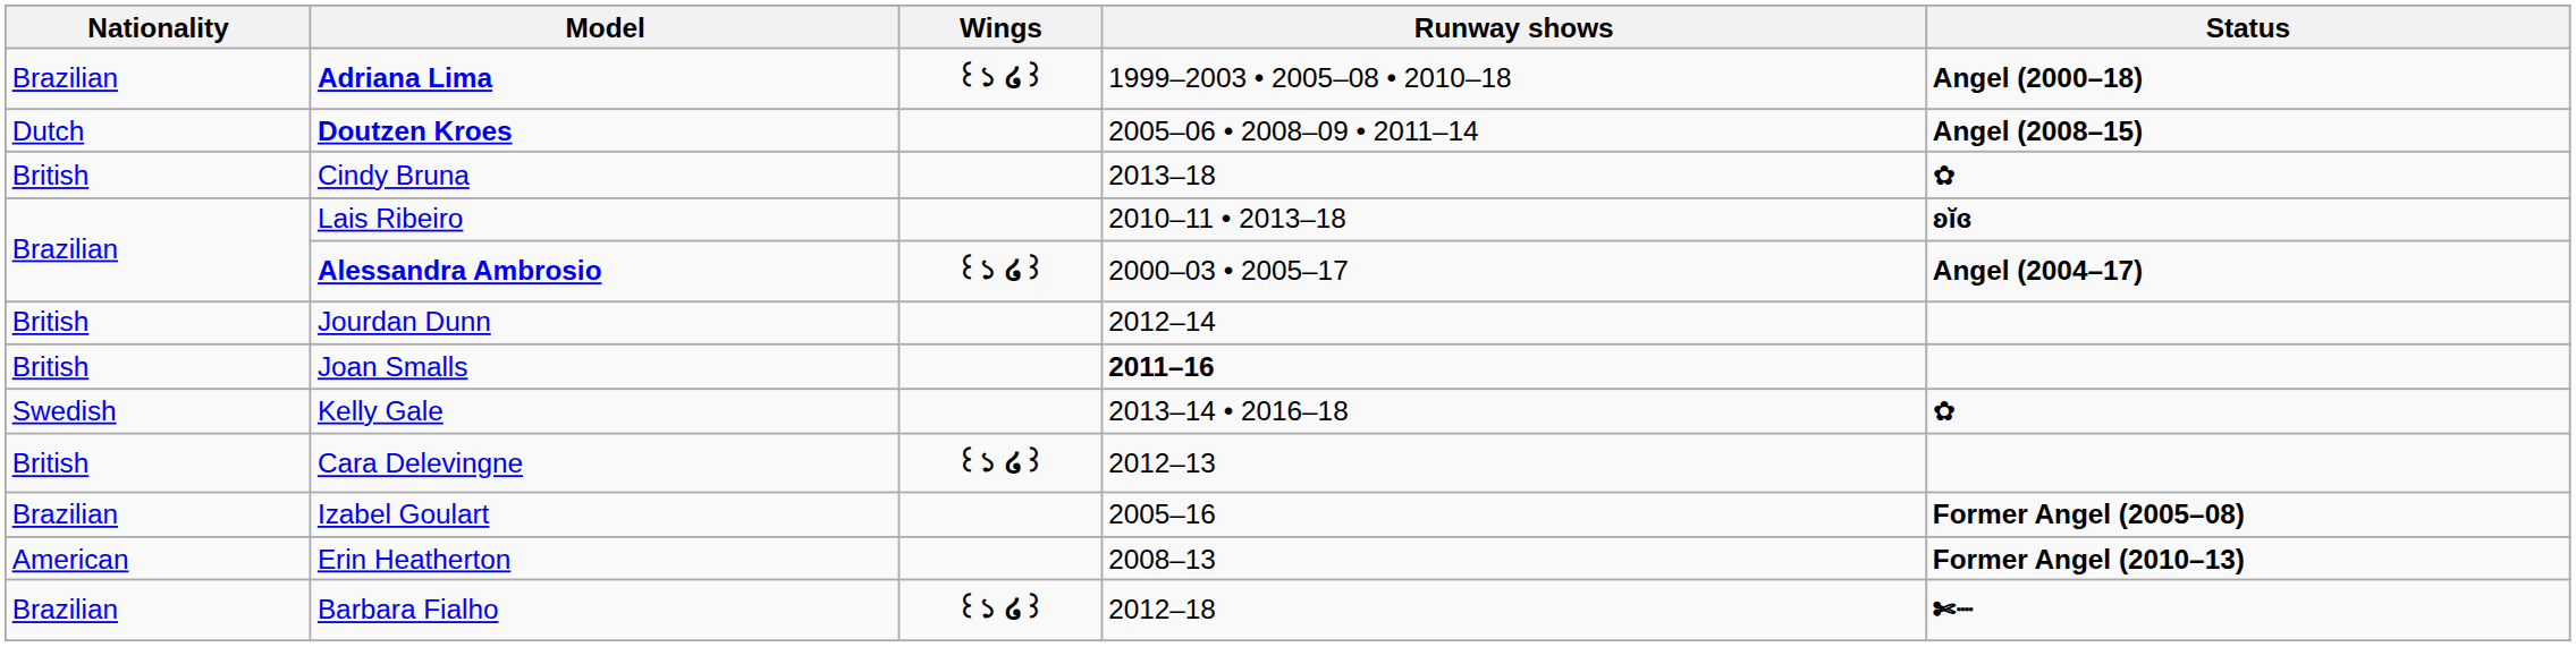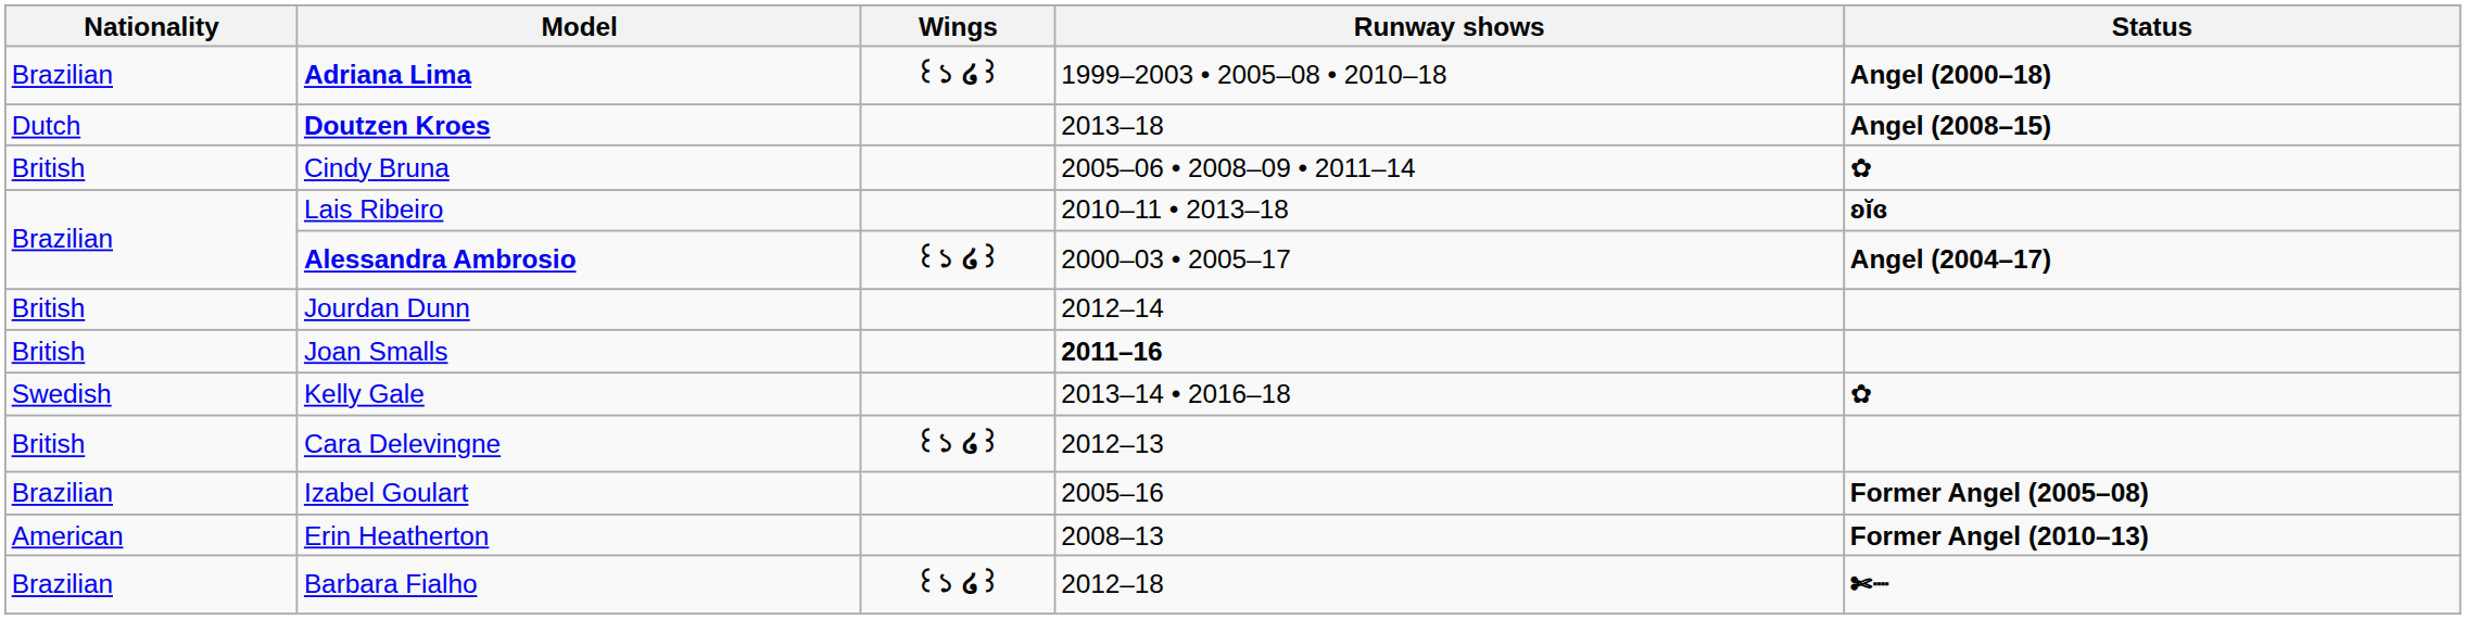 <table class="sortable wikitable"  style="font-size:85%; width:100%;">
 <tr>
 <th style="text-align:center;">Nationality</th>
 <th style="text-align:center;">Model</th>
 <th style="text-align:center;">Wings</th>
 <th style="text-align:center;">Runway shows</th>
 <th style="text-align:center;">Status</th>
 </tr>
 <tr>
 <td> <a href='#'>Brazilian</a></td>
 <td><strong><a href='#'>Adriana Lima</a></strong></td>
 <td align="center"><strong>꒰১ ໒꒱</strong></td>
 <td>1999–2003 • 2005–08 • 2010–18</td>
 <td><strong> Angel (2000–18)</strong></td>
 </tr>
 <tr>
 <td> <a href='#'>Dutch</a></td>
 <td><strong><a href='#'>Doutzen Kroes</a></strong></td>
 <td></td>
-<td>2005–06 • 2008–09 • 2011–14</td>
+<td>2013–18</td>
 <td><strong> Angel (2008–15)</strong></td>
 </tr>
 <tr>
 <td> <a href='#'>British</a></td>
 <td><a href='#'>Cindy Bruna</a></td>
 <td></td>
-<td>2013–18</td>
+<td>2005–06 • 2008–09 • 2011–14</td>
 <td>✿</td>
 </tr>
 <tr>
 <td rowspan="2"> <a href='#'>Brazilian</a></td>
 <td><a href='#'>Lais Ribeiro</a></td>
 <td></td>
 <td>2010–11 • 2013–18</td>
 <td><strong>ʚĭɞ</strong></td>
 </tr>
 <tr>
 <td><strong><a href='#'>Alessandra Ambrosio</a></strong></td>
 <td align="center"><strong>꒰১ ໒꒱</strong></td>
 <td>2000–03 • 2005–17</td>
 <td><strong> Angel (2004–17)</strong></td>
 </tr>
 <tr>
 <td> <a href='#'>British</a></td>
 <td><a href='#'>Jourdan Dunn</a></td>
 <td></td>
 <td>2012–14</td>
 <td></td>
 </tr>
 <tr>
 <td> <a href='#'>British</a></td>
 <td><a href='#'>Joan Smalls</a></td>
 <td></td>
 <td><strong>2011–16</strong></td>
 <td></td>
 </tr>
 <tr>
 <td> <a href='#'>Swedish</a></td>
 <td><a href='#'>Kelly Gale</a></td>
 <td></td>
 <td>2013–14 • 2016–18</td>
 <td>✿</td>
 </tr>
 <tr>
 <td> <a href='#'>British</a></td>
 <td><a href='#'>Cara Delevingne</a></td>
 <td align="center"><strong>꒰১ ໒꒱</strong></td>
 <td>2012–13</td>
 <td></td>
 </tr>
 <tr>
 <td> <a href='#'>Brazilian</a></td>
 <td><a href='#'>Izabel Goulart</a></td>
 <td></td>
 <td>2005–16</td>
 <td><strong>Former  Angel (2005–08)</strong></td>
 </tr>
 <tr>
 <td> <a href='#'>American</a></td>
 <td><a href='#'>Erin Heatherton</a></td>
 <td></td>
 <td>2008–13</td>
 <td><strong>Former </strong> <strong>Angel (2010–13)</strong></td>
 </tr>
 <tr>
 <td> <a href='#'>Brazilian</a></td>
 <td><a href='#'>Barbara Fialho</a></td>
 <td align="center"><strong>꒰১ ໒꒱</strong></td>
 <td>2012–18</td>
 <td><strong>✄┈</strong></td>
 </tr>
 </table>
